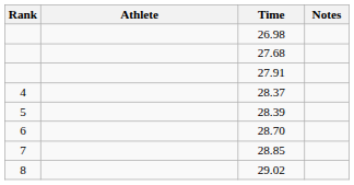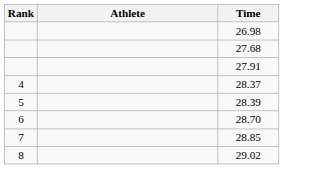 <table class="wikitable" style="text-align:center">
 <tr>
 <th width=40>Rank</th>
 <th width=250>Athlete</th>
 <th width=80>Time</th>
-<th width=50>Notes</th>
 </tr>
 <tr>
 <td></td>
 <td align=left></td>
 <td>26.98</td>
-<td></td>
 </tr>
 <tr>
 <td></td>
 <td align=left></td>
 <td>27.68</td>
-<td></td>
 </tr>
 <tr>
 <td></td>
 <td align=left></td>
 <td>27.91</td>
-<td></td>
 </tr>
 <tr>
 <td>4</td>
 <td align=left></td>
 <td>28.37</td>
-<td></td>
 </tr>
 <tr>
 <td>5</td>
 <td align=left></td>
 <td>28.39</td>
-<td></td>
 </tr>
 <tr>
 <td>6</td>
 <td align=left></td>
 <td>28.70</td>
-<td></td>
 </tr>
 <tr>
 <td>7</td>
 <td align=left></td>
 <td>28.85</td>
-<td></td>
 </tr>
 <tr>
 <td>8</td>
 <td align=left></td>
 <td>29.02</td>
-<td></td>
 </tr>
 </table>
